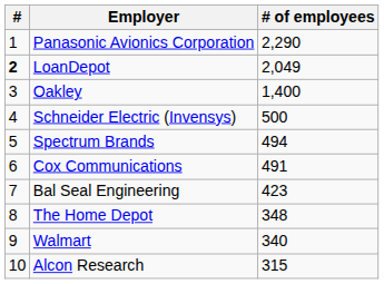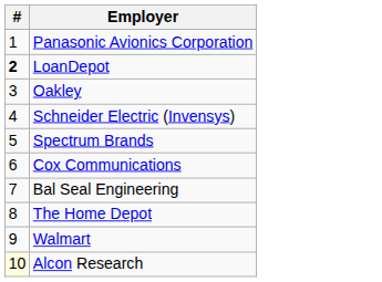 <table class="wikitable">
 <tr>
 <th>#</th>
 <th>Employer</th>
-<th># of employees</th>
 </tr>
 <tr>
 <td>1</td>
 <td><a href='#'>Panasonic Avionics Corporation</a></td>
-<td>2,290</td>
 </tr>
 <tr>
 <td><strong>2</strong></td>
 <td><a href='#'>LoanDepot</a></td>
-<td>2,049</td>
 </tr>
 <tr>
 <td>3</td>
 <td><a href='#'>Oakley</a></td>
-<td>1,400</td>
 </tr>
 <tr>
 <td>4</td>
 <td><a href='#'>Schneider Electric</a> (<a href='#'>Invensys</a>)</td>
-<td>500</td>
 </tr>
 <tr>
 <td>5</td>
 <td><a href='#'>Spectrum Brands</a></td>
-<td>494</td>
 </tr>
 <tr>
 <td>6</td>
 <td><a href='#'>Cox Communications</a></td>
-<td>491</td>
 </tr>
 <tr>
 <td>7</td>
 <td>Bal Seal Engineering</td>
-<td>423</td>
 </tr>
 <tr>
 <td>8</td>
 <td><a href='#'>The Home Depot</a></td>
-<td>348</td>
 </tr>
 <tr>
 <td>9</td>
 <td><a href='#'>Walmart</a></td>
-<td>340</td>
 </tr>
 <tr>
-<td>10</td>
+<td style="background: lightyellow;">10</td>
 <td><a href='#'>Alcon</a> Research</td>
-<td>315</td>
 </tr>
 </table>
